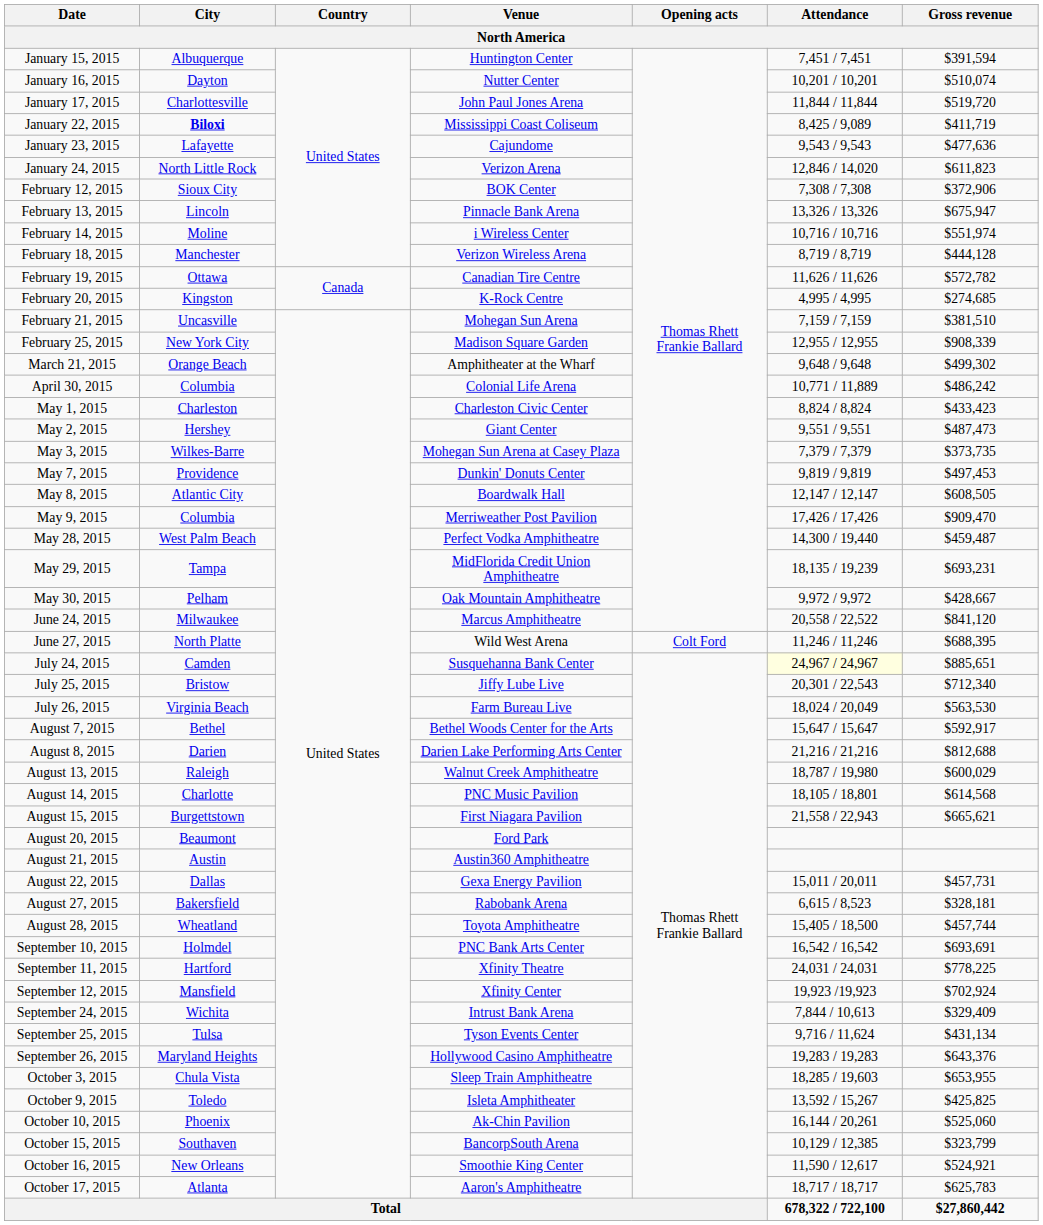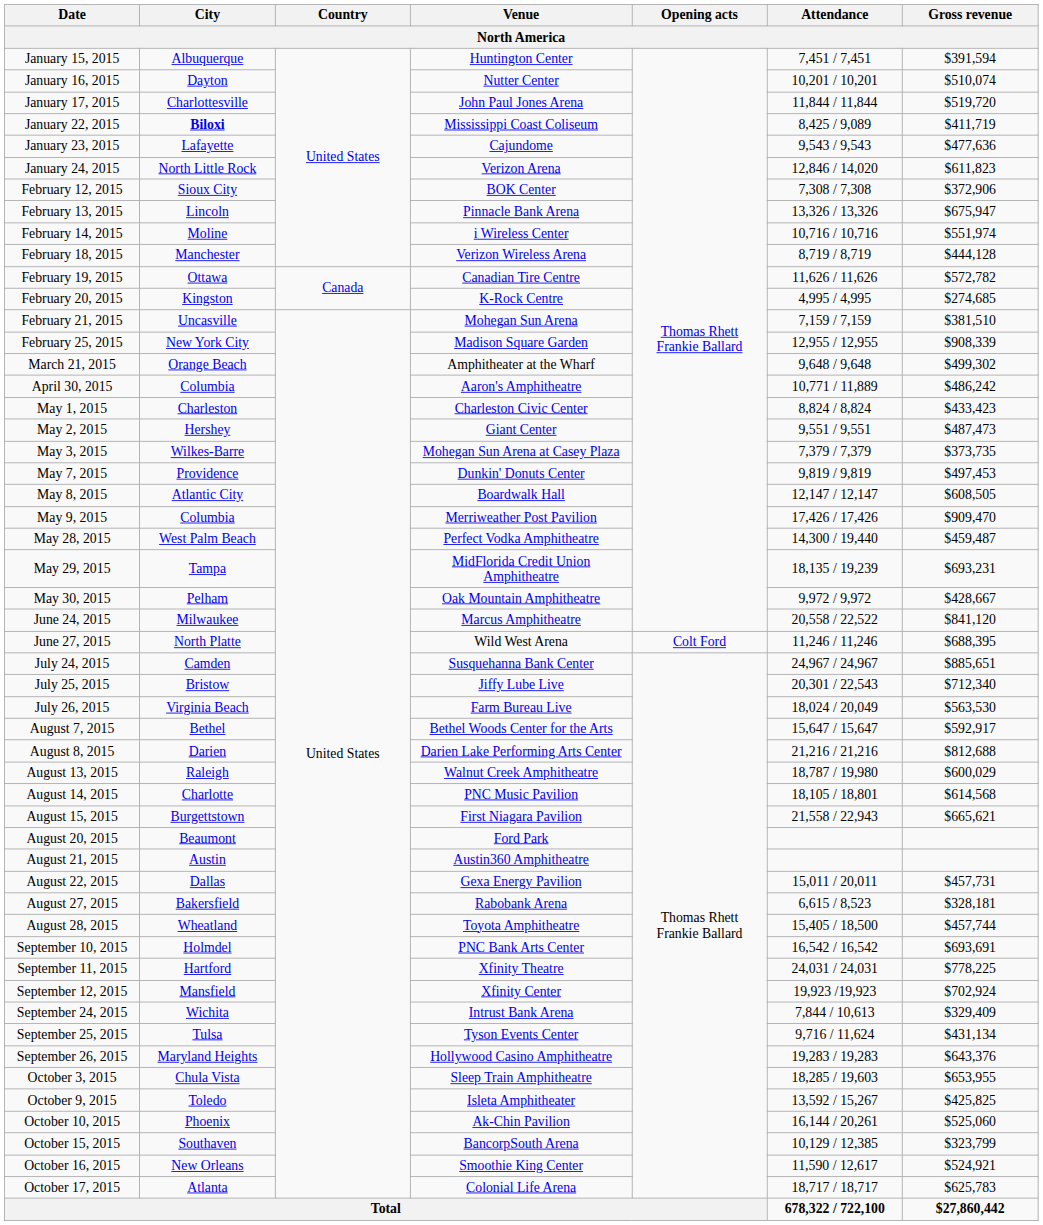 <table class="wikitable" style="text-align:center;">
 <tr>
 <th style="width:150px;">Date</th>
 <th style="width:150px;">City</th>
 <th style="width:150px;">Country</th>
 <th style="width:250px;">Venue</th>
 <th style="width:150px;">Opening acts</th>
 <th style="width:150px;">Attendance</th>
 <th style="width:150px;">Gross revenue</th>
 </tr>
 <tr>
 <th colspan="7">North America </th>
 </tr>
 <tr>
 <td>January 15, 2015</td>
 <td><a href='#'>Albuquerque</a></td>
 <td rowspan="10"><a href='#'>United States</a></td>
 <td><a href='#'>Huntington Center</a></td>
 <td rowspan="26"><a href='#'>Thomas Rhett</a><br><a href='#'>Frankie Ballard</a></td>
 <td>7,451 / 7,451</td>
 <td>$391,594</td>
 </tr>
 <tr>
 <td>January 16, 2015</td>
 <td><a href='#'>Dayton</a></td>
 <td><a href='#'>Nutter Center</a></td>
 <td>10,201 / 10,201</td>
 <td>$510,074</td>
 </tr>
 <tr>
 <td>January 17, 2015</td>
 <td><a href='#'>Charlottesville</a></td>
 <td><a href='#'>John Paul Jones Arena</a></td>
 <td>11,844 / 11,844</td>
 <td>$519,720</td>
 </tr>
 <tr>
 <td>January 22, 2015</td>
 <td><strong><a href='#'>Biloxi</a></strong></td>
 <td><a href='#'>Mississippi Coast Coliseum</a></td>
 <td>8,425 / 9,089</td>
 <td>$411,719</td>
 </tr>
 <tr>
 <td>January 23, 2015</td>
 <td><a href='#'>Lafayette</a></td>
 <td><a href='#'>Cajundome</a></td>
 <td>9,543 / 9,543</td>
 <td>$477,636</td>
 </tr>
 <tr>
 <td>January 24, 2015</td>
 <td><a href='#'>North Little Rock</a></td>
 <td><a href='#'>Verizon Arena</a></td>
 <td>12,846 / 14,020</td>
 <td>$611,823</td>
 </tr>
 <tr>
 <td>February 12, 2015</td>
 <td><a href='#'>Sioux City</a></td>
 <td><a href='#'>BOK Center</a></td>
 <td>7,308 / 7,308</td>
 <td>$372,906</td>
 </tr>
 <tr>
 <td>February 13, 2015</td>
 <td><a href='#'>Lincoln</a></td>
 <td><a href='#'>Pinnacle Bank Arena</a></td>
 <td>13,326 / 13,326</td>
 <td>$675,947</td>
 </tr>
 <tr>
 <td>February 14, 2015</td>
 <td><a href='#'>Moline</a></td>
 <td><a href='#'>i Wireless Center</a></td>
 <td>10,716 / 10,716</td>
 <td>$551,974</td>
 </tr>
 <tr>
 <td>February 18, 2015</td>
 <td><a href='#'>Manchester</a></td>
 <td><a href='#'>Verizon Wireless Arena</a></td>
 <td>8,719 / 8,719</td>
 <td>$444,128</td>
 </tr>
 <tr>
 <td>February 19, 2015</td>
 <td><a href='#'>Ottawa</a></td>
 <td rowspan="2"><a href='#'>Canada</a></td>
 <td><a href='#'>Canadian Tire Centre</a></td>
 <td>11,626 / 11,626</td>
 <td>$572,782</td>
 </tr>
 <tr>
 <td>February 20, 2015</td>
 <td><a href='#'>Kingston</a></td>
 <td><a href='#'>K-Rock Centre</a></td>
 <td>4,995 / 4,995</td>
 <td>$274,685</td>
 </tr>
 <tr>
 <td>February 21, 2015</td>
 <td><a href='#'>Uncasville</a></td>
 <td rowspan="40">United States</td>
 <td><a href='#'>Mohegan Sun Arena</a></td>
 <td>7,159 / 7,159</td>
 <td>$381,510</td>
 </tr>
 <tr>
 <td>February 25, 2015</td>
 <td><a href='#'>New York City</a></td>
 <td><a href='#'>Madison Square Garden</a></td>
 <td>12,955 / 12,955</td>
 <td>$908,339</td>
 </tr>
 <tr>
 <td>March 21, 2015</td>
 <td><a href='#'>Orange Beach</a></td>
 <td>Amphitheater at the Wharf</td>
 <td>9,648 / 9,648</td>
 <td>$499,302</td>
 </tr>
 <tr>
 <td>April 30, 2015</td>
 <td><a href='#'>Columbia</a></td>
-<td><a href='#'>Colonial Life Arena</a></td>
+<td><a href='#'>Aaron's Amphitheatre</a></td>
 <td>10,771 / 11,889</td>
 <td>$486,242</td>
 </tr>
 <tr>
 <td>May 1, 2015</td>
 <td><a href='#'>Charleston</a></td>
 <td><a href='#'>Charleston Civic Center</a></td>
 <td>8,824 / 8,824</td>
 <td>$433,423</td>
 </tr>
 <tr>
 <td>May 2, 2015</td>
 <td><a href='#'>Hershey</a></td>
 <td><a href='#'>Giant Center</a></td>
 <td>9,551 / 9,551</td>
 <td>$487,473</td>
 </tr>
 <tr>
 <td>May 3, 2015</td>
 <td><a href='#'>Wilkes-Barre</a></td>
 <td><a href='#'>Mohegan Sun Arena at Casey Plaza</a></td>
 <td>7,379 / 7,379</td>
 <td>$373,735</td>
 </tr>
 <tr>
 <td>May 7, 2015</td>
 <td><a href='#'>Providence</a></td>
 <td><a href='#'>Dunkin' Donuts Center</a></td>
 <td>9,819 / 9,819</td>
 <td>$497,453</td>
 </tr>
 <tr>
 <td>May 8, 2015</td>
 <td><a href='#'>Atlantic City</a></td>
 <td><a href='#'>Boardwalk Hall</a></td>
 <td>12,147 / 12,147</td>
 <td>$608,505</td>
 </tr>
 <tr>
 <td>May 9, 2015</td>
 <td><a href='#'>Columbia</a></td>
 <td><a href='#'>Merriweather Post Pavilion</a></td>
 <td>17,426 / 17,426</td>
 <td>$909,470</td>
 </tr>
 <tr>
 <td>May 28, 2015</td>
 <td><a href='#'>West Palm Beach</a></td>
 <td><a href='#'>Perfect Vodka Amphitheatre</a></td>
 <td>14,300 / 19,440</td>
 <td>$459,487</td>
 </tr>
 <tr>
 <td>May 29, 2015</td>
 <td><a href='#'>Tampa</a></td>
 <td><a href='#'>MidFlorida Credit Union Amphitheatre</a></td>
 <td>18,135 / 19,239</td>
 <td>$693,231</td>
 </tr>
 <tr>
 <td>May 30, 2015</td>
 <td><a href='#'>Pelham</a></td>
 <td><a href='#'>Oak Mountain Amphitheatre</a></td>
 <td>9,972 / 9,972</td>
 <td>$428,667</td>
 </tr>
 <tr>
 <td>June 24, 2015 </td>
 <td><a href='#'>Milwaukee</a></td>
 <td><a href='#'>Marcus Amphitheatre</a></td>
 <td>20,558 / 22,522</td>
 <td>$841,120</td>
 </tr>
 <tr>
 <td>June 27, 2015</td>
 <td><a href='#'>North Platte</a></td>
 <td>Wild West Arena</td>
 <td><a href='#'>Colt Ford</a></td>
 <td>11,246 / 11,246</td>
 <td>$688,395</td>
 </tr>
 <tr>
 <td>July 24, 2015</td>
 <td><a href='#'>Camden</a></td>
 <td><a href='#'>Susquehanna Bank Center</a></td>
 <td rowspan="25">Thomas Rhett<br>Frankie Ballard</td>
-<td style="background: lightyellow;">24,967 / 24,967</td>
+<td>24,967 / 24,967</td>
 <td>$885,651</td>
 </tr>
 <tr>
 <td>July 25, 2015</td>
 <td><a href='#'>Bristow</a></td>
 <td><a href='#'>Jiffy Lube Live</a></td>
 <td>20,301 / 22,543</td>
 <td>$712,340</td>
 </tr>
 <tr>
 <td>July 26, 2015</td>
 <td><a href='#'>Virginia Beach</a></td>
 <td><a href='#'>Farm Bureau Live</a></td>
 <td>18,024 / 20,049</td>
 <td>$563,530</td>
 </tr>
 <tr>
 <td>August 7, 2015</td>
 <td><a href='#'>Bethel</a></td>
 <td><a href='#'>Bethel Woods Center for the Arts</a></td>
 <td>15,647 / 15,647</td>
 <td>$592,917</td>
 </tr>
 <tr>
 <td>August 8, 2015</td>
 <td><a href='#'>Darien</a></td>
 <td><a href='#'>Darien Lake Performing Arts Center</a></td>
 <td>21,216 / 21,216</td>
 <td>$812,688</td>
 </tr>
 <tr>
 <td>August 13, 2015</td>
 <td><a href='#'>Raleigh</a></td>
 <td><a href='#'>Walnut Creek Amphitheatre</a></td>
 <td>18,787 / 19,980</td>
 <td>$600,029</td>
 </tr>
 <tr>
 <td>August 14, 2015</td>
 <td><a href='#'>Charlotte</a></td>
 <td><a href='#'>PNC Music Pavilion</a></td>
 <td>18,105 / 18,801</td>
 <td>$614,568</td>
 </tr>
 <tr>
 <td>August 15, 2015</td>
 <td><a href='#'>Burgettstown</a></td>
 <td><a href='#'>First Niagara Pavilion</a></td>
 <td>21,558 / 22,943</td>
 <td>$665,621</td>
 </tr>
 <tr>
 <td>August 20, 2015</td>
 <td><a href='#'>Beaumont</a></td>
 <td><a href='#'>Ford Park</a></td>
 <td></td>
 <td></td>
 </tr>
 <tr>
 <td>August 21, 2015</td>
 <td><a href='#'>Austin</a></td>
 <td><a href='#'>Austin360 Amphitheatre</a></td>
 <td></td>
 <td></td>
 </tr>
 <tr>
 <td>August 22, 2015</td>
 <td><a href='#'>Dallas</a></td>
 <td><a href='#'>Gexa Energy Pavilion</a></td>
 <td>15,011 / 20,011</td>
 <td>$457,731</td>
 </tr>
 <tr>
 <td>August 27, 2015</td>
 <td><a href='#'>Bakersfield</a></td>
 <td><a href='#'>Rabobank Arena</a></td>
 <td>6,615 / 8,523</td>
 <td>$328,181</td>
 </tr>
 <tr>
 <td>August 28, 2015</td>
 <td><a href='#'>Wheatland</a></td>
 <td><a href='#'>Toyota Amphitheatre</a></td>
 <td>15,405 / 18,500</td>
 <td>$457,744</td>
 </tr>
 <tr>
 <td>September 10, 2015</td>
 <td><a href='#'>Holmdel</a></td>
 <td><a href='#'>PNC Bank Arts Center</a></td>
 <td>16,542 / 16,542</td>
 <td>$693,691</td>
 </tr>
 <tr>
 <td>September 11, 2015</td>
 <td><a href='#'>Hartford</a></td>
 <td><a href='#'>Xfinity Theatre</a></td>
 <td>24,031 / 24,031</td>
 <td>$778,225</td>
 </tr>
 <tr>
 <td>September 12, 2015</td>
 <td><a href='#'>Mansfield</a></td>
 <td><a href='#'>Xfinity Center</a></td>
 <td>19,923 /19,923</td>
 <td>$702,924</td>
 </tr>
 <tr>
 <td>September 24, 2015</td>
 <td><a href='#'>Wichita</a></td>
 <td><a href='#'>Intrust Bank Arena</a></td>
 <td>7,844 / 10,613</td>
 <td>$329,409</td>
 </tr>
 <tr>
 <td>September 25, 2015</td>
 <td><a href='#'>Tulsa</a></td>
 <td><a href='#'>Tyson Events Center</a></td>
 <td>9,716 / 11,624</td>
 <td>$431,134</td>
 </tr>
 <tr>
 <td>September 26, 2015</td>
 <td><a href='#'>Maryland Heights</a></td>
 <td><a href='#'>Hollywood Casino Amphitheatre</a></td>
 <td>19,283 / 19,283</td>
 <td>$643,376</td>
 </tr>
 <tr>
 <td>October 3, 2015</td>
 <td><a href='#'>Chula Vista</a></td>
 <td><a href='#'>Sleep Train Amphitheatre</a></td>
 <td>18,285 / 19,603</td>
 <td>$653,955</td>
 </tr>
 <tr>
 <td>October 9, 2015</td>
 <td><a href='#'>Toledo</a></td>
 <td><a href='#'>Isleta Amphitheater</a></td>
 <td>13,592 / 15,267</td>
 <td>$425,825</td>
 </tr>
 <tr>
 <td>October 10, 2015</td>
 <td><a href='#'>Phoenix</a></td>
 <td><a href='#'>Ak-Chin Pavilion</a></td>
 <td>16,144 / 20,261</td>
 <td>$525,060</td>
 </tr>
 <tr>
 <td>October 15, 2015</td>
 <td><a href='#'>Southaven</a></td>
 <td><a href='#'>BancorpSouth Arena</a></td>
 <td>10,129 / 12,385</td>
 <td>$323,799</td>
 </tr>
 <tr>
 <td>October 16, 2015</td>
 <td><a href='#'>New Orleans</a></td>
 <td><a href='#'>Smoothie King Center</a></td>
 <td>11,590 / 12,617</td>
 <td>$524,921</td>
 </tr>
 <tr>
 <td>October 17, 2015</td>
 <td><a href='#'>Atlanta</a></td>
-<td><a href='#'>Aaron's Amphitheatre</a></td>
+<td><a href='#'>Colonial Life Arena</a></td>
 <td>18,717 / 18,717</td>
 <td>$625,783</td>
 </tr>
 <tr>
 <th colspan="5">Total</th>
 <td><strong>678,322 / 722,100</strong></td>
 <td><strong>$27,860,442</strong></td>
 </tr>
 </table>
